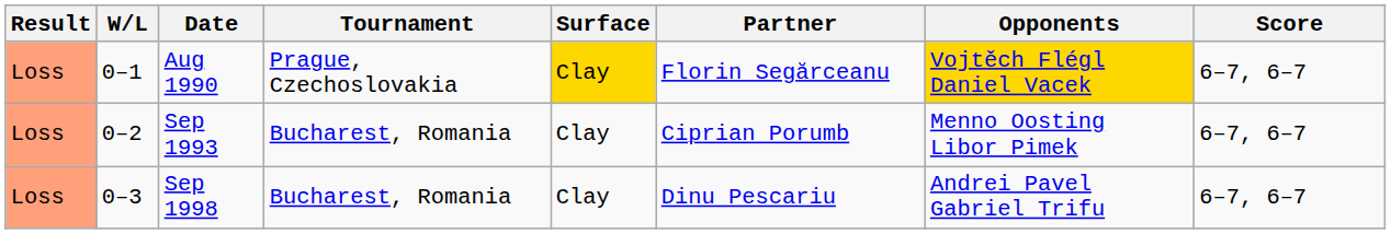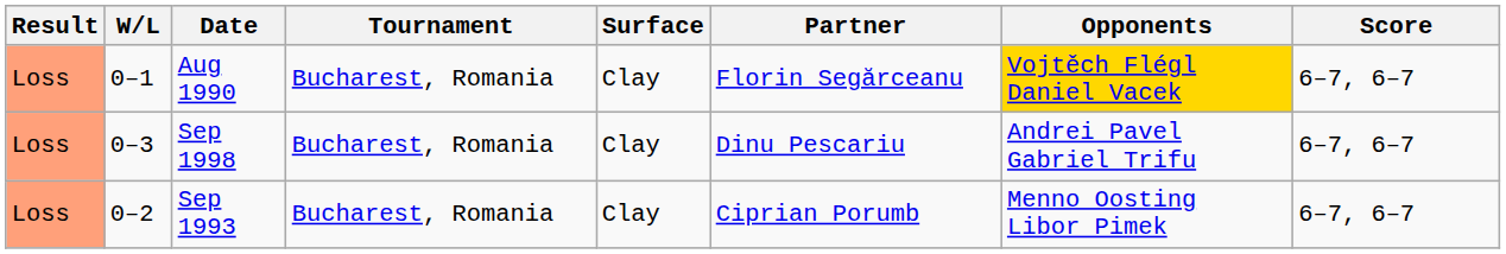 <table class="sortable wikitable">
 <tr>
 <th style="width:40px">Result</th>
 <th style="width:30px" class="unsortable">W/L</th>
 <th style="width:55px">Date</th>
 <th style="width:160px">Tournament</th>
 <th style="width:55px">Surface</th>
 <th style="width:150px">Partner</th>
 <th style="width:150px">Opponents</th>
 <th style="width:105px" class="unsortable">Score</th>
 </tr>
 <tr>
 <td style="background:#ffa07a;">Loss</td>
 <td>0–1</td>
 <td><a href='#'>Aug 1990</a></td>
-<td><a href='#'>Prague</a>, Czechoslovakia</td>
-<td style="background: gold;">Clay</td>
+<td><a href='#'>Bucharest</a>, Romania</td>
+<td>Clay</td>
 <td> <a href='#'>Florin Segărceanu</a></td>
 <td style="background: gold;"> <a href='#'>Vojtěch Flégl</a><br> <a href='#'>Daniel Vacek</a></td>
+<td>6–7, 6–7</td>
+</tr>
+<tr>
+<td style="background:#ffa07a;">Loss</td>
+<td>0–3</td>
+<td><a href='#'>Sep 1998</a></td>
+<td><a href='#'>Bucharest</a>, Romania</td>
+<td>Clay</td>
+<td> <a href='#'>Dinu Pescariu</a></td>
+<td> <a href='#'>Andrei Pavel</a><br> <a href='#'>Gabriel Trifu</a></td>
 <td>6–7, 6–7</td>
 </tr>
 <tr>
 <td style="background:#ffa07a;">Loss</td>
 <td>0–2</td>
 <td><a href='#'>Sep 1993</a></td>
 <td><a href='#'>Bucharest</a>, Romania</td>
 <td>Clay</td>
 <td> <a href='#'>Ciprian Porumb</a></td>
 <td> <a href='#'>Menno Oosting</a><br> <a href='#'>Libor Pimek</a></td>
 <td>6–7, 6–7</td>
 </tr>
-<tr>
-<td style="background:#ffa07a;">Loss</td>
-<td>0–3</td>
-<td><a href='#'>Sep 1998</a></td>
-<td><a href='#'>Bucharest</a>, Romania</td>
-<td>Clay</td>
-<td> <a href='#'>Dinu Pescariu</a></td>
-<td> <a href='#'>Andrei Pavel</a><br> <a href='#'>Gabriel Trifu</a></td>
-<td>6–7, 6–7</td>
-</tr>
 </table>
